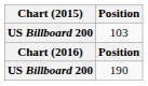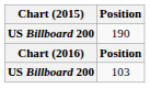 <table class="wikitable sortable plainrowheaders" style="text-align:center">
 <tr>
 <th scope="col">Chart (2015)</th>
 <th scope="col">Position</th>
 </tr>
 <tr>
 <th scope="row">US <em>Billboard</em> 200</th>
-<td>103</td>
+<td>190</td>
 </tr>
 <tr>
 <th scope="col">Chart (2016)</th>
 <th scope="col">Position</th>
 </tr>
 <tr>
 <th scope="row">US <em>Billboard</em> 200</th>
-<td>190</td>
+<td>103</td>
 </tr>
 </table>
